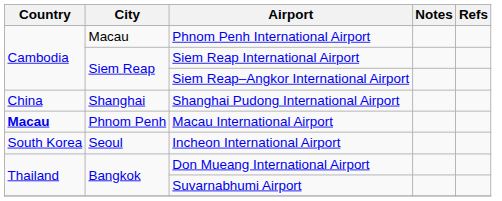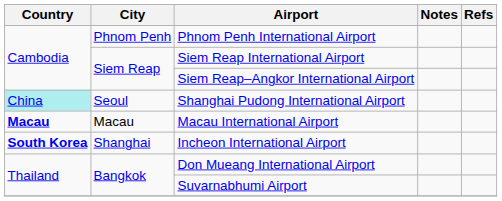 <table class="sortable wikitable">
 <tr>
 <th>Country</th>
 <th>City</th>
 <th>Airport</th>
 <th>Notes</th>
 <th>Refs</th>
 </tr>
 <tr>
 <td rowspan="3"><a href='#'>Cambodia</a></td>
-<td>Macau</td>
+<td><a href='#'>Phnom Penh</a></td>
 <td><a href='#'>Phnom Penh International Airport</a></td>
 <td></td>
 <td align=center></td>
 </tr>
 <tr>
 <td rowspan="2"><a href='#'>Siem Reap</a></td>
 <td><a href='#'>Siem Reap International Airport</a></td>
 <td></td>
 <td align=center></td>
 </tr>
 <tr>
 <td><a href='#'>Siem Reap–Angkor International Airport</a></td>
 <td></td>
 <td align=center></td>
 </tr>
 <tr>
-<td><a href='#'>China</a></td>
-<td><a href='#'>Shanghai</a></td>
+<td style="background: paleturquoise;"><a href='#'>China</a></td>
+<td><a href='#'>Seoul</a></td>
 <td><a href='#'>Shanghai Pudong International Airport</a></td>
 <td></td>
 <td align=center></td>
 </tr>
 <tr>
 <td><strong><a href='#'>Macau</a></strong></td>
-<td><a href='#'>Phnom Penh</a></td>
+<td>Macau</td>
 <td><a href='#'>Macau International Airport</a></td>
 <td></td>
 <td align=center></td>
 </tr>
 <tr>
-<td><a href='#'>South Korea</a></td>
-<td><a href='#'>Seoul</a></td>
+<td><strong><a href='#'>South Korea</a></strong></td>
+<td><a href='#'>Shanghai</a></td>
 <td><a href='#'>Incheon International Airport</a></td>
 <td></td>
 <td align=center></td>
 </tr>
 <tr>
 <td rowspan="2"><a href='#'>Thailand</a></td>
 <td rowspan="2"><a href='#'>Bangkok</a></td>
 <td><a href='#'>Don Mueang International Airport</a></td>
 <td></td>
 <td align=center></td>
 </tr>
 <tr>
 <td><a href='#'>Suvarnabhumi Airport</a></td>
 <td></td>
 <td align=center></td>
 </tr>
 <tr>
 </tr>
 </table>
